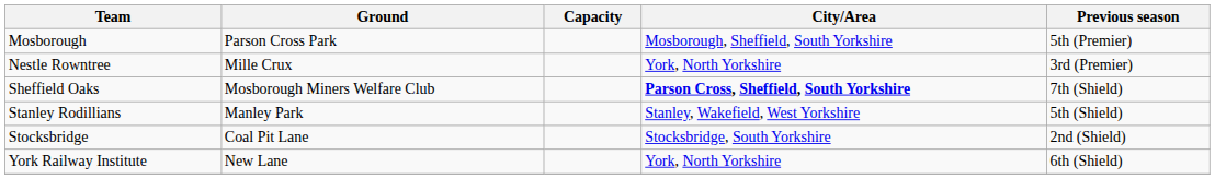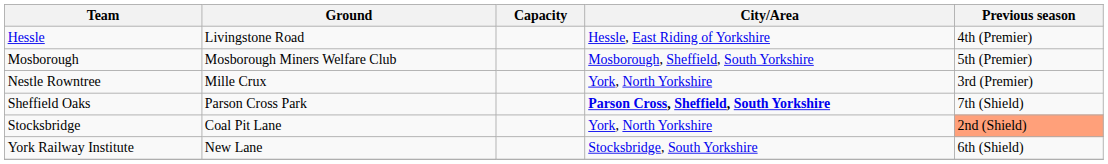 <table class="wikitable sortable" width=100%>
 <tr>
 <th>Team</th>
 <th>Ground</th>
 <th>Capacity</th>
 <th>City/Area</th>
 <th>Previous season</th>
 </tr>
 <tr>
+<td><a href='#'>Hessle</a></td>
+<td>Livingstone Road</td>
+<td></td>
+<td><a href='#'>Hessle</a>, <a href='#'>East Riding of Yorkshire</a></td>
+<td>4th (Premier)</td>
+</tr>
+<tr>
 <td>Mosborough</td>
-<td>Parson Cross Park</td>
+<td>Mosborough Miners Welfare Club</td>
 <td></td>
 <td><a href='#'>Mosborough</a>, <a href='#'>Sheffield</a>, <a href='#'>South Yorkshire</a></td>
 <td>5th (Premier)</td>
 </tr>
 <tr>
 <td>Nestle Rowntree</td>
 <td>Mille Crux</td>
 <td></td>
 <td><a href='#'>York</a>, <a href='#'>North Yorkshire</a></td>
 <td>3rd (Premier)</td>
 </tr>
 <tr>
 <td>Sheffield Oaks</td>
-<td>Mosborough Miners Welfare Club</td>
+<td>Parson Cross Park</td>
 <td></td>
 <td><strong><a href='#'>Parson Cross</a>, <a href='#'>Sheffield</a>, <a href='#'>South Yorkshire</a></strong></td>
 <td>7th (Shield)</td>
 </tr>
 <tr>
-<td>Stanley Rodillians</td>
-<td>Manley Park</td>
-<td></td>
-<td><a href='#'>Stanley</a>, <a href='#'>Wakefield</a>, <a href='#'>West Yorkshire</a></td>
-<td>5th (Shield)</td>
-</tr>
-<tr>
 <td>Stocksbridge</td>
 <td>Coal Pit Lane</td>
 <td></td>
-<td><a href='#'>Stocksbridge</a>, <a href='#'>South Yorkshire</a></td>
-<td>2nd (Shield)</td>
+<td><a href='#'>York</a>, <a href='#'>North Yorkshire</a></td>
+<td style="background: lightsalmon;">2nd (Shield)</td>
 </tr>
 <tr>
 <td>York Railway Institute</td>
 <td>New Lane</td>
 <td></td>
-<td><a href='#'>York</a>, <a href='#'>North Yorkshire</a></td>
+<td><a href='#'>Stocksbridge</a>, <a href='#'>South Yorkshire</a></td>
 <td>6th (Shield)</td>
 </tr>
 <tr>
 </tr>
 </table>
